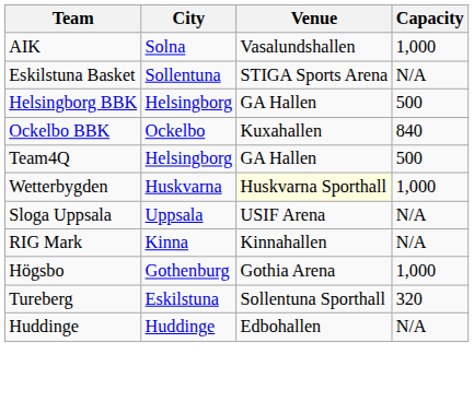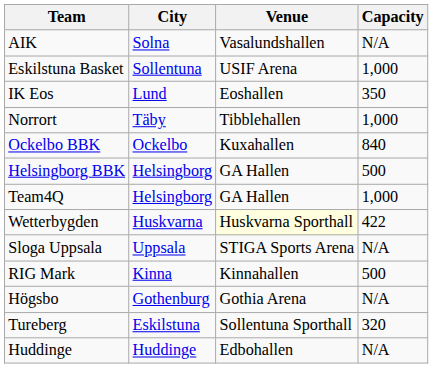 <table class="wikitable sortable">
 <tr>
 <th>Team</th>
 <th>City</th>
 <th>Venue</th>
 <th>Capacity</th>
 </tr>
 <tr>
 <td>AIK</td>
 <td><a href='#'>Solna</a></td>
 <td>Vasalundshallen</td>
-<td>1,000</td>
+<td>N/A</td>
 </tr>
 <tr>
 <td>Eskilstuna Basket</td>
 <td><a href='#'>Sollentuna</a></td>
-<td>STIGA Sports Arena</td>
-<td>N/A</td>
+<td>USIF Arena</td>
+<td>1,000</td>
+</tr>
+<tr>
+<td>IK Eos</td>
+<td><a href='#'>Lund</a></td>
+<td>Eoshallen</td>
+<td>350</td>
+</tr>
+<tr>
+<td>Norrort</td>
+<td><a href='#'>Täby</a></td>
+<td>Tibblehallen</td>
+<td>1,000</td>
+</tr>
+<tr>
+<td><a href='#'>Ockelbo BBK</a></td>
+<td><a href='#'>Ockelbo</a></td>
+<td>Kuxahallen</td>
+<td>840</td>
 </tr>
 <tr>
 <td><a href='#'>Helsingborg BBK</a></td>
 <td><a href='#'>Helsingborg</a></td>
 <td>GA Hallen</td>
 <td>500</td>
 </tr>
 <tr>
-<td><a href='#'>Ockelbo BBK</a></td>
-<td><a href='#'>Ockelbo</a></td>
-<td>Kuxahallen</td>
-<td>840</td>
-</tr>
-<tr>
 <td>Team4Q</td>
 <td><a href='#'>Helsingborg</a></td>
 <td>GA Hallen</td>
-<td>500</td>
+<td>1,000</td>
 </tr>
 <tr>
 <td>Wetterbygden</td>
 <td><a href='#'>Huskvarna</a></td>
 <td style="background: lightyellow;">Huskvarna Sporthall</td>
-<td>1,000</td>
+<td>422</td>
 </tr>
 <tr>
 <td>Sloga Uppsala</td>
 <td><a href='#'>Uppsala</a></td>
-<td>USIF Arena</td>
+<td>STIGA Sports Arena</td>
 <td>N/A</td>
 </tr>
 <tr>
 <td>RIG Mark</td>
 <td><a href='#'>Kinna</a></td>
 <td>Kinnahallen</td>
-<td>N/A</td>
+<td>500</td>
 </tr>
 <tr>
 <td>Högsbo</td>
 <td><a href='#'>Gothenburg</a></td>
 <td>Gothia Arena</td>
-<td>1,000</td>
+<td>N/A</td>
 </tr>
 <tr>
 <td>Tureberg</td>
 <td><a href='#'>Eskilstuna</a></td>
 <td>Sollentuna Sporthall</td>
 <td>320</td>
 </tr>
 <tr>
 <td>Huddinge</td>
 <td><a href='#'>Huddinge</a></td>
 <td>Edbohallen</td>
 <td>N/A</td>
 </tr>
 </table>
